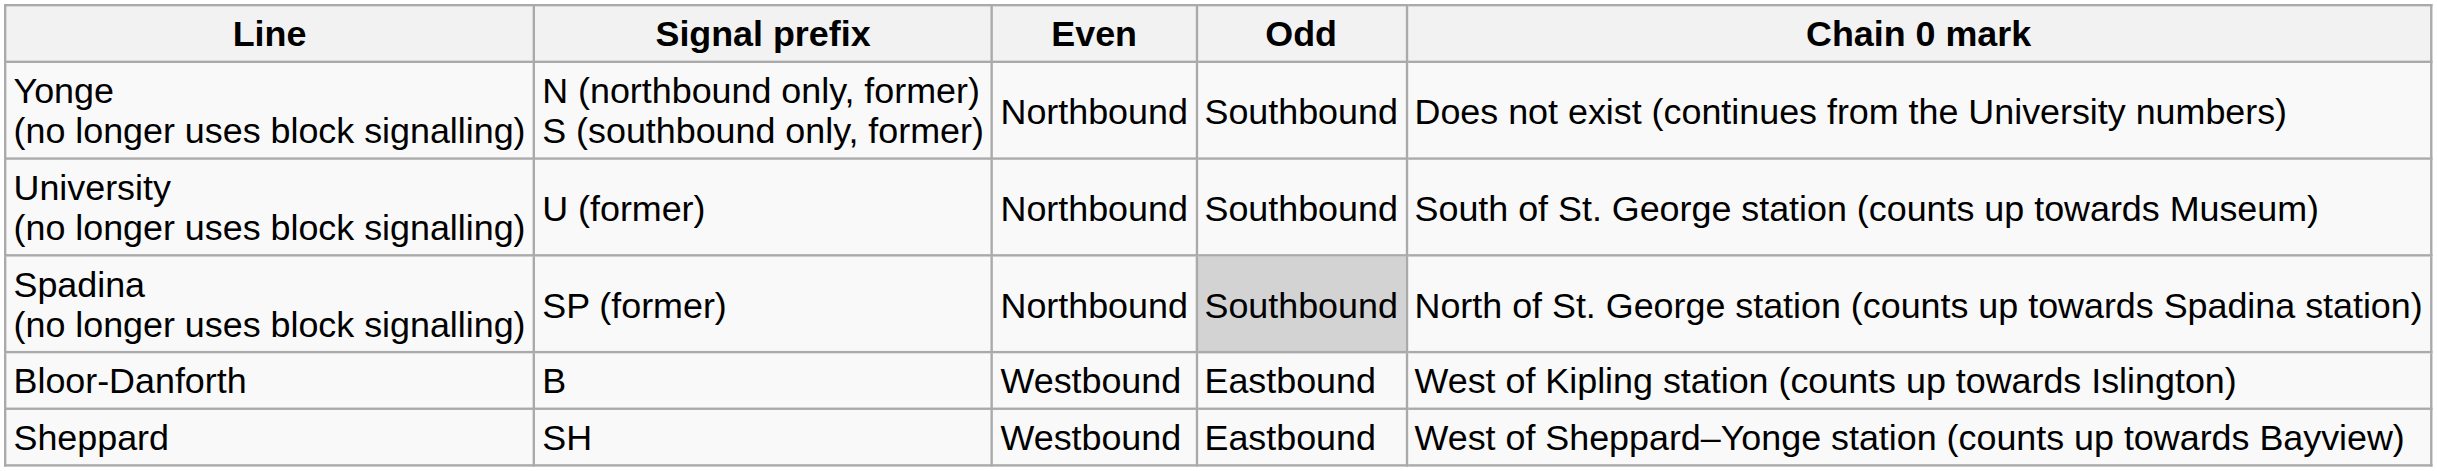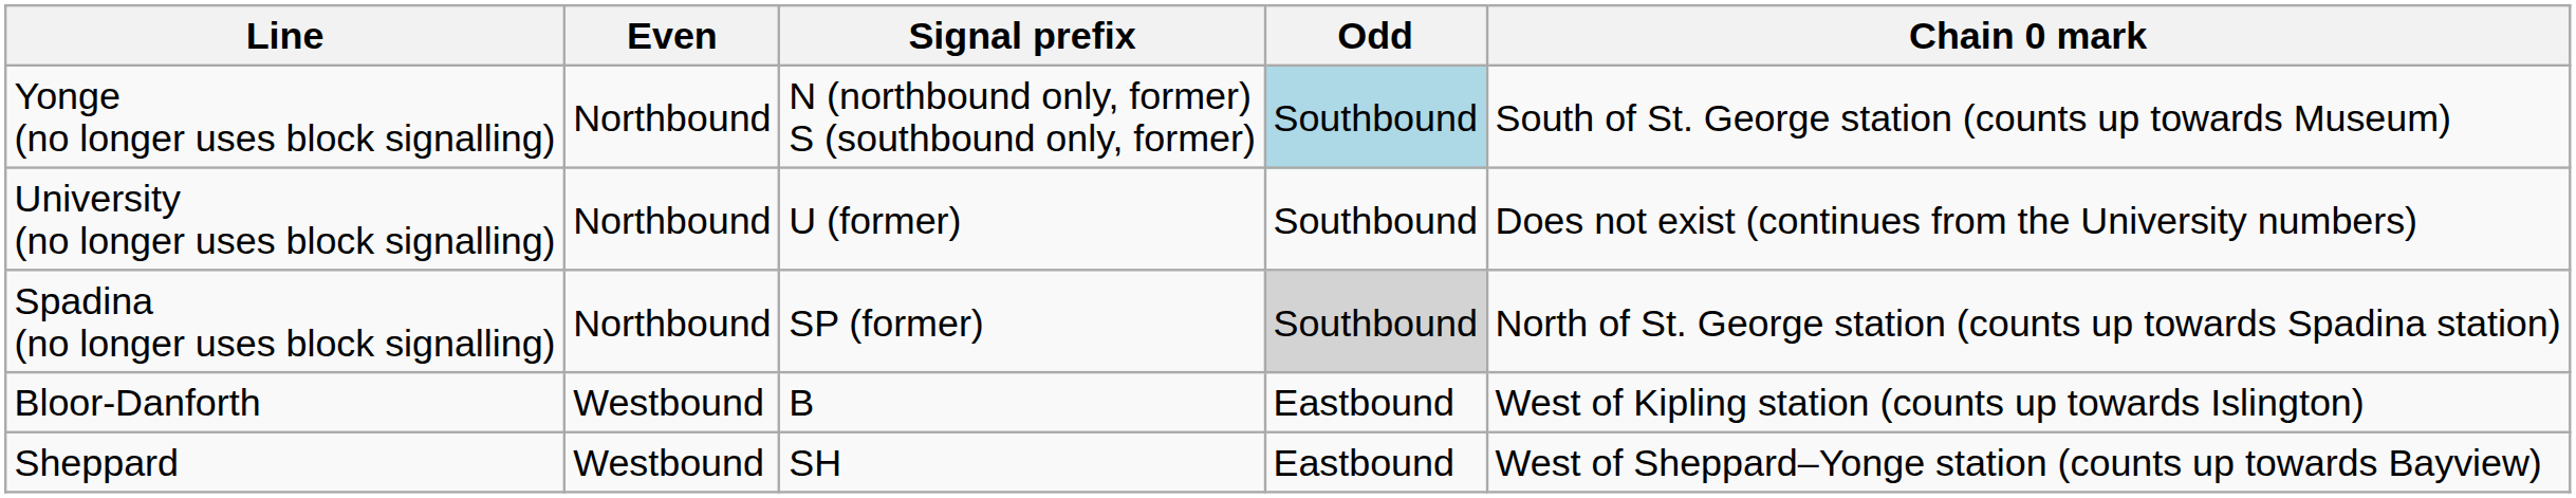 <table class="wikitable" style="font-size: 95%;" |>
 <tr>
 <th>Line</th>
+<th>Even</th>
 <th>Signal prefix</th>
-<th>Even</th>
 <th>Odd</th>
 <th>Chain 0 mark</th>
 </tr>
 <tr>
 <td>Yonge<br>(no longer uses block signalling)</td>
+<td>Northbound</td>
 <td>N (northbound only, former) <br>S (southbound only, former)</td>
+<td style="background: lightblue;">Southbound</td>
+<td>South of St. George station (counts up towards Museum)</td>
+</tr>
+<tr>
+<td>University<br>(no longer uses block signalling)</td>
 <td>Northbound</td>
+<td>U (former)</td>
 <td>Southbound</td>
 <td>Does not exist (continues from the University numbers)</td>
 </tr>
 <tr>
-<td>University<br>(no longer uses block signalling)</td>
-<td>U (former)</td>
+<td>Spadina<br>(no longer uses block signalling)</td>
 <td>Northbound</td>
-<td>Southbound</td>
-<td>South of St. George station (counts up towards Museum)</td>
-</tr>
-<tr>
-<td>Spadina<br>(no longer uses block signalling)</td>
 <td>SP (former)</td>
-<td>Northbound</td>
 <td style="background: lightgrey;">Southbound</td>
 <td>North of St. George station (counts up towards Spadina station)</td>
 </tr>
 <tr>
 <td>Bloor-Danforth</td>
+<td>Westbound</td>
 <td>B</td>
-<td>Westbound</td>
 <td>Eastbound</td>
 <td>West of Kipling station (counts up towards Islington)</td>
 </tr>
 <tr>
 <td>Sheppard</td>
+<td>Westbound</td>
 <td>SH</td>
-<td>Westbound</td>
 <td>Eastbound</td>
 <td>West of Sheppard–Yonge station (counts up towards Bayview)</td>
 </tr>
 </table>
